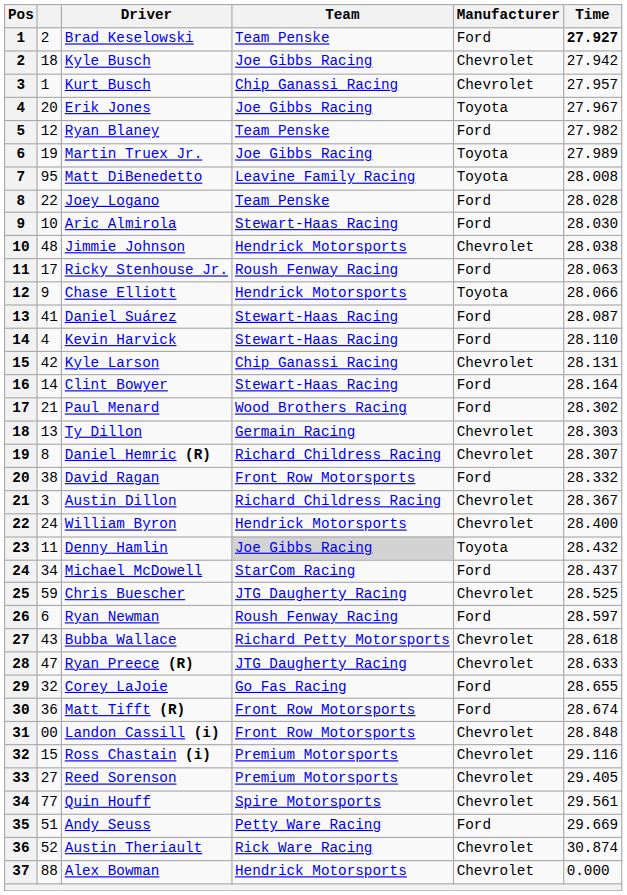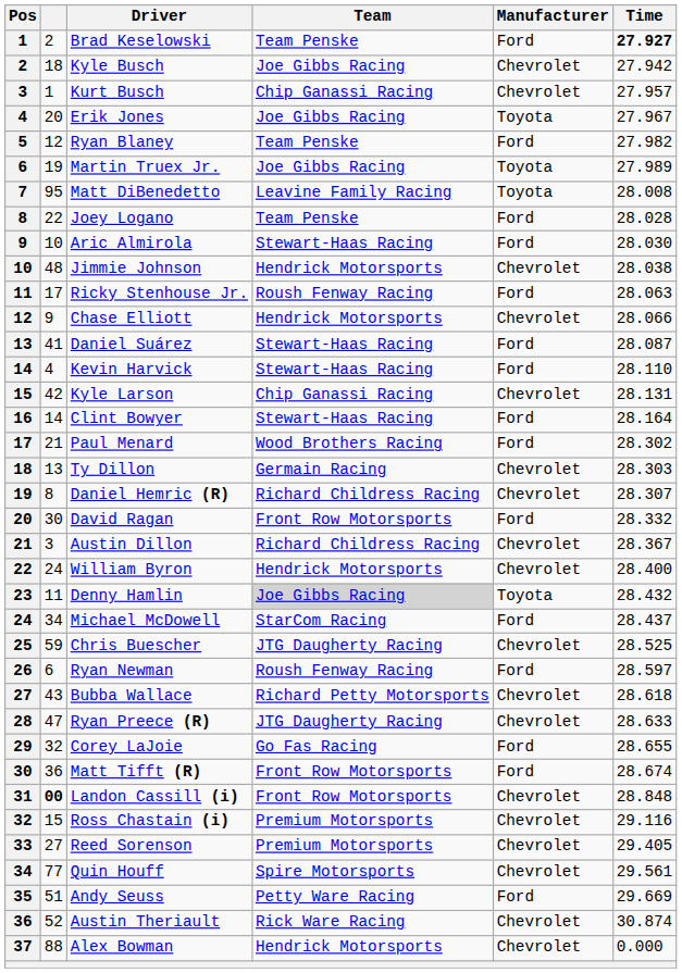 <table class="wikitable" style="font-size:95%">
 <tr>
 <th>Pos</th>
 <th></th>
 <th>Driver</th>
 <th>Team</th>
 <th>Manufacturer</th>
 <th>Time</th>
 </tr>
 <tr>
 <th>1</th>
 <td>2</td>
 <td><a href='#'>Brad Keselowski</a></td>
 <td><a href='#'>Team Penske</a></td>
 <td>Ford</td>
 <td><strong>27.927</strong></td>
 </tr>
 <tr>
 <th>2</th>
 <td>18</td>
 <td><a href='#'>Kyle Busch</a></td>
 <td><a href='#'>Joe Gibbs Racing</a></td>
 <td>Chevrolet</td>
 <td>27.942</td>
 </tr>
 <tr>
 <th>3</th>
 <td>1</td>
 <td><a href='#'>Kurt Busch</a></td>
 <td><a href='#'>Chip Ganassi Racing</a></td>
 <td>Chevrolet</td>
 <td>27.957</td>
 </tr>
 <tr>
 <th>4</th>
 <td>20</td>
 <td><a href='#'>Erik Jones</a></td>
 <td><a href='#'>Joe Gibbs Racing</a></td>
 <td>Toyota</td>
 <td>27.967</td>
 </tr>
 <tr>
 <th>5</th>
 <td>12</td>
 <td><a href='#'>Ryan Blaney</a></td>
 <td><a href='#'>Team Penske</a></td>
 <td>Ford</td>
 <td>27.982</td>
 </tr>
 <tr>
 <th>6</th>
 <td>19</td>
 <td><a href='#'>Martin Truex Jr.</a></td>
 <td><a href='#'>Joe Gibbs Racing</a></td>
 <td>Toyota</td>
 <td>27.989</td>
 </tr>
 <tr>
 <th>7</th>
 <td>95</td>
 <td><a href='#'>Matt DiBenedetto</a></td>
 <td><a href='#'>Leavine Family Racing</a></td>
 <td>Toyota</td>
 <td>28.008</td>
 </tr>
 <tr>
 <th>8</th>
 <td>22</td>
 <td><a href='#'>Joey Logano</a></td>
 <td><a href='#'>Team Penske</a></td>
 <td>Ford</td>
 <td>28.028</td>
 </tr>
 <tr>
 <th>9</th>
 <td>10</td>
 <td><a href='#'>Aric Almirola</a></td>
 <td><a href='#'>Stewart-Haas Racing</a></td>
 <td>Ford</td>
 <td>28.030</td>
 </tr>
 <tr>
 <th>10</th>
 <td>48</td>
 <td><a href='#'>Jimmie Johnson</a></td>
 <td><a href='#'>Hendrick Motorsports</a></td>
 <td>Chevrolet</td>
 <td>28.038</td>
 </tr>
 <tr>
 <th>11</th>
 <td>17</td>
 <td><a href='#'>Ricky Stenhouse Jr.</a></td>
 <td><a href='#'>Roush Fenway Racing</a></td>
 <td>Ford</td>
 <td>28.063</td>
 </tr>
 <tr>
 <th>12</th>
 <td>9</td>
 <td><a href='#'>Chase Elliott</a></td>
 <td><a href='#'>Hendrick Motorsports</a></td>
-<td>Toyota</td>
+<td>Chevrolet</td>
 <td>28.066</td>
 </tr>
 <tr>
 <th>13</th>
 <td>41</td>
 <td><a href='#'>Daniel Suárez</a></td>
 <td><a href='#'>Stewart-Haas Racing</a></td>
 <td>Ford</td>
 <td>28.087</td>
 </tr>
 <tr>
 <th>14</th>
 <td>4</td>
 <td><a href='#'>Kevin Harvick</a></td>
 <td><a href='#'>Stewart-Haas Racing</a></td>
 <td>Ford</td>
 <td>28.110</td>
 </tr>
 <tr>
 <th>15</th>
 <td>42</td>
 <td><a href='#'>Kyle Larson</a></td>
 <td><a href='#'>Chip Ganassi Racing</a></td>
 <td>Chevrolet</td>
 <td>28.131</td>
 </tr>
 <tr>
 <th>16</th>
 <td>14</td>
 <td><a href='#'>Clint Bowyer</a></td>
 <td><a href='#'>Stewart-Haas Racing</a></td>
 <td>Ford</td>
 <td>28.164</td>
 </tr>
 <tr>
 <th>17</th>
 <td>21</td>
 <td><a href='#'>Paul Menard</a></td>
 <td><a href='#'>Wood Brothers Racing</a></td>
 <td>Ford</td>
 <td>28.302</td>
 </tr>
 <tr>
 <th>18</th>
 <td>13</td>
 <td><a href='#'>Ty Dillon</a></td>
 <td><a href='#'>Germain Racing</a></td>
 <td>Chevrolet</td>
 <td>28.303</td>
 </tr>
 <tr>
 <th>19</th>
 <td>8</td>
 <td><a href='#'>Daniel Hemric</a> <strong>(R)</strong></td>
 <td><a href='#'>Richard Childress Racing</a></td>
 <td>Chevrolet</td>
 <td>28.307</td>
 </tr>
 <tr>
 <th>20</th>
-<td>38</td>
+<td>30</td>
 <td><a href='#'>David Ragan</a></td>
 <td><a href='#'>Front Row Motorsports</a></td>
 <td>Ford</td>
 <td>28.332</td>
 </tr>
 <tr>
 <th>21</th>
 <td>3</td>
 <td><a href='#'>Austin Dillon</a></td>
 <td><a href='#'>Richard Childress Racing</a></td>
 <td>Chevrolet</td>
 <td>28.367</td>
 </tr>
 <tr>
 <th>22</th>
 <td>24</td>
 <td><a href='#'>William Byron</a></td>
 <td><a href='#'>Hendrick Motorsports</a></td>
 <td>Chevrolet</td>
 <td>28.400</td>
 </tr>
 <tr>
 <th>23</th>
 <td>11</td>
 <td><a href='#'>Denny Hamlin</a></td>
 <td style="background: lightgrey;"><a href='#'>Joe Gibbs Racing</a></td>
 <td>Toyota</td>
 <td>28.432</td>
 </tr>
 <tr>
 <th>24</th>
 <td>34</td>
 <td><a href='#'>Michael McDowell</a></td>
 <td><a href='#'>StarCom Racing</a></td>
 <td>Ford</td>
 <td>28.437</td>
 </tr>
 <tr>
 <th>25</th>
 <td>59</td>
 <td><a href='#'>Chris Buescher</a></td>
 <td><a href='#'>JTG Daugherty Racing</a></td>
 <td>Chevrolet</td>
 <td>28.525</td>
 </tr>
 <tr>
 <th>26</th>
 <td>6</td>
 <td><a href='#'>Ryan Newman</a></td>
 <td><a href='#'>Roush Fenway Racing</a></td>
 <td>Ford</td>
 <td>28.597</td>
 </tr>
 <tr>
 <th>27</th>
 <td>43</td>
 <td><a href='#'>Bubba Wallace</a></td>
 <td><a href='#'>Richard Petty Motorsports</a></td>
 <td>Chevrolet</td>
 <td>28.618</td>
 </tr>
 <tr>
 <th>28</th>
 <td>47</td>
 <td><a href='#'>Ryan Preece</a> <strong>(R)</strong></td>
 <td><a href='#'>JTG Daugherty Racing</a></td>
 <td>Chevrolet</td>
 <td>28.633</td>
 </tr>
 <tr>
 <th>29</th>
 <td>32</td>
 <td><a href='#'>Corey LaJoie</a></td>
 <td><a href='#'>Go Fas Racing</a></td>
 <td>Ford</td>
 <td>28.655</td>
 </tr>
 <tr>
 <th>30</th>
 <td>36</td>
 <td><a href='#'>Matt Tifft</a> <strong>(R)</strong></td>
 <td><a href='#'>Front Row Motorsports</a></td>
 <td>Ford</td>
 <td>28.674</td>
 </tr>
 <tr>
 <th>31</th>
-<td>00</td>
+<td><strong>00</strong></td>
 <td><a href='#'>Landon Cassill</a> <strong>(i)</strong></td>
 <td><a href='#'>Front Row Motorsports</a></td>
 <td>Chevrolet</td>
 <td>28.848</td>
 </tr>
 <tr>
 <th>32</th>
 <td>15</td>
 <td><a href='#'>Ross Chastain</a> <strong>(i)</strong></td>
 <td><a href='#'>Premium Motorsports</a></td>
 <td>Chevrolet</td>
 <td>29.116</td>
 </tr>
 <tr>
 <th>33</th>
 <td>27</td>
 <td><a href='#'>Reed Sorenson</a></td>
 <td><a href='#'>Premium Motorsports</a></td>
 <td>Chevrolet</td>
 <td>29.405</td>
 </tr>
 <tr>
 <th>34</th>
 <td>77</td>
 <td><a href='#'>Quin Houff</a></td>
 <td><a href='#'>Spire Motorsports</a></td>
 <td>Chevrolet</td>
 <td>29.561</td>
 </tr>
 <tr>
 <th>35</th>
 <td>51</td>
 <td><a href='#'>Andy Seuss</a></td>
 <td><a href='#'>Petty Ware Racing</a></td>
 <td>Ford</td>
 <td>29.669</td>
 </tr>
 <tr>
 <th>36</th>
 <td>52</td>
 <td><a href='#'>Austin Theriault</a></td>
 <td><a href='#'>Rick Ware Racing</a></td>
 <td>Chevrolet</td>
 <td>30.874</td>
 </tr>
 <tr>
 <th>37</th>
 <td>88</td>
 <td><a href='#'>Alex Bowman</a></td>
 <td><a href='#'>Hendrick Motorsports</a></td>
 <td>Chevrolet</td>
 <td>0.000</td>
 </tr>
 <tr>
 <th colspan="6"></th>
 </tr>
 </table>
